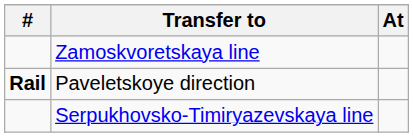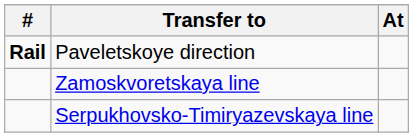 <table class="wikitable" style="border-collapse: collapse; text-align: left;">
 <tr>
 </tr>
 <tr style="background:#ddd">
 <th>#</th>
 <th>Transfer to</th>
 <th>At</th>
 </tr>
 <tr>
-<td></td>
-<td style="text-align: left;"><a href='#'>Zamoskvoretskaya line</a></td>
+<td><strong>Rail</strong></td>
+<td style="text-align: left;">Paveletskoye direction</td>
 <td></td>
 </tr>
 <tr>
-<td><strong>Rail</strong></td>
-<td style="text-align: left;">Paveletskoye direction</td>
+<td></td>
+<td style="text-align: left;"><a href='#'>Zamoskvoretskaya line</a></td>
 <td></td>
 </tr>
 <tr>
 <td></td>
 <td style="text-align: left;"><a href='#'>Serpukhovsko-Timiryazevskaya line</a></td>
 <td></td>
 </tr>
 </table>
